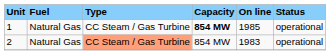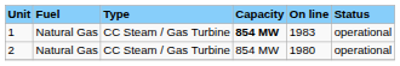 <table class="wikitable">
 <tr>
 <td style="background-color:lightskyblue;"><strong>Unit</strong></td>
 <td style="background-color:lightskyblue;"><strong>Fuel</strong></td>
 <td style="background-color:lightskyblue;"><strong>Type</strong></td>
 <td style="background-color:lightskyblue;"><strong>Capacity</strong></td>
 <td style="background-color:lightskyblue;"><strong>On line</strong></td>
 <td style="background-color:lightskyblue;"><strong>Status</strong></td>
 </tr>
 <tr>
 <td>1</td>
 <td>Natural Gas</td>
 <td>CC Steam / Gas Turbine</td>
 <td><strong>854 MW</strong></td>
-<td>1985</td>
+<td>1983</td>
 <td>operational</td>
 </tr>
 <tr>
 <td>2</td>
 <td>Natural Gas</td>
-<td style="background: lightsalmon;">CC Steam / Gas Turbine</td>
+<td>CC Steam / Gas Turbine</td>
 <td>854 MW</td>
-<td>1983</td>
+<td>1980</td>
 <td>operational</td>
 </tr>
 <tr>
 </tr>
 </table>
